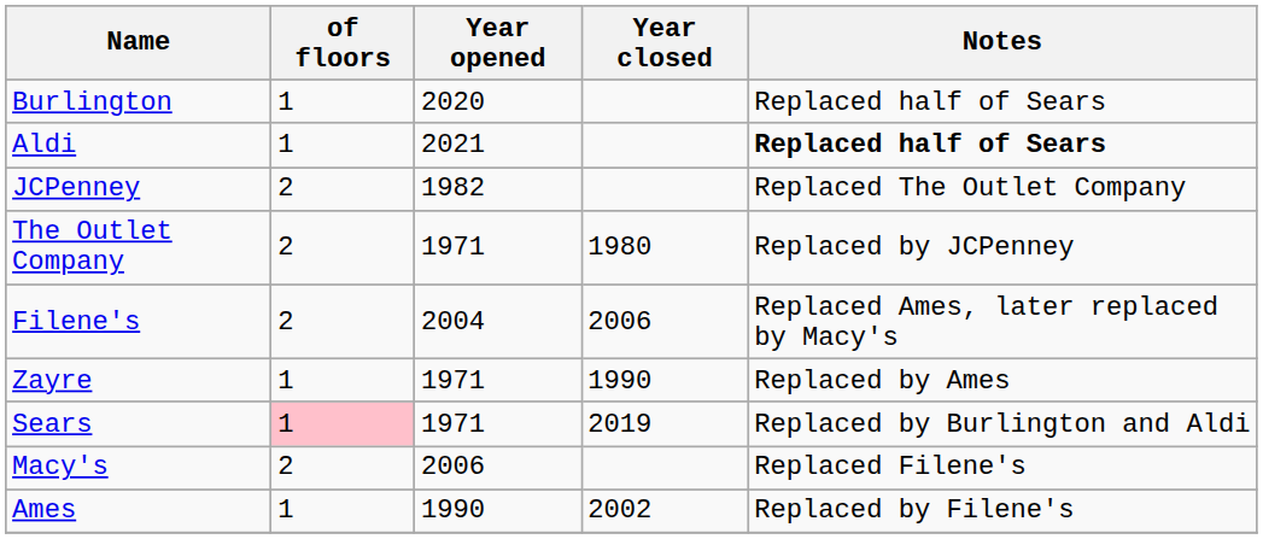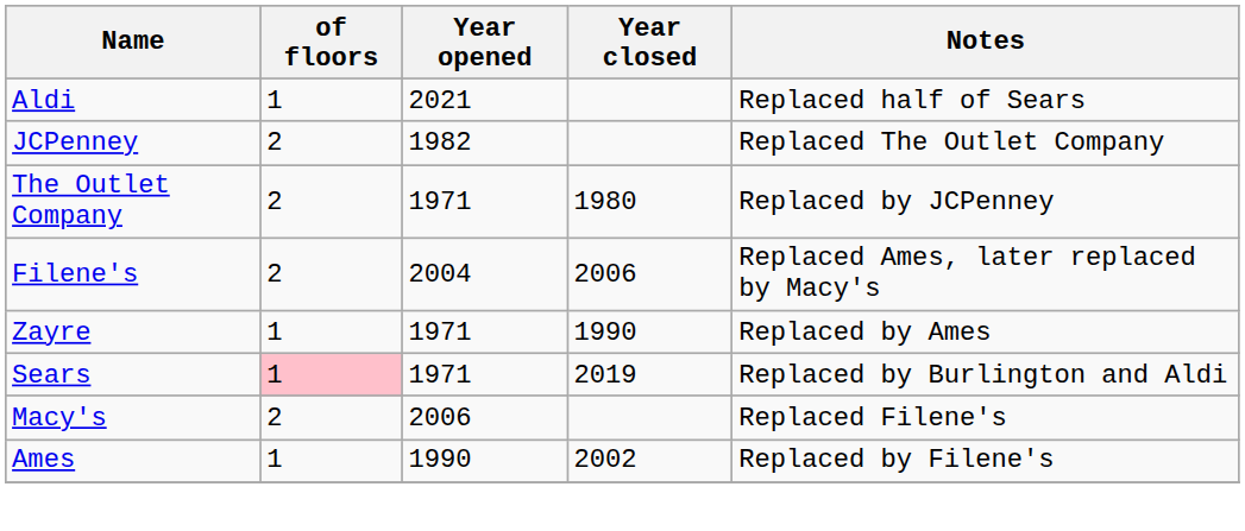 <table class="wikitable sortable">
 <tr>
 <th>Name</th>
 <th> of floors</th>
 <th>Year opened</th>
 <th>Year closed</th>
 <th class="unsortable">Notes</th>
 </tr>
 <tr>
-<td><a href='#'>Burlington</a></td>
-<td>1</td>
-<td>2020</td>
-<td></td>
-<td>Replaced half of Sears</td>
-</tr>
-<tr>
 <td><a href='#'>Aldi</a></td>
 <td>1</td>
 <td>2021</td>
 <td></td>
-<td><strong>Replaced half of Sears</strong></td>
+<td>Replaced half of Sears</td>
 </tr>
 <tr>
 <td><a href='#'>JCPenney</a></td>
 <td>2</td>
 <td>1982</td>
 <td></td>
 <td>Replaced The Outlet Company</td>
 </tr>
 <tr>
 <td><a href='#'>The Outlet Company</a></td>
 <td>2</td>
 <td>1971</td>
 <td>1980</td>
 <td>Replaced by JCPenney</td>
 </tr>
 <tr>
 <td><a href='#'>Filene's</a></td>
 <td>2</td>
 <td>2004</td>
 <td>2006</td>
 <td>Replaced Ames, later replaced by Macy's</td>
 </tr>
 <tr>
 <td><a href='#'>Zayre</a></td>
 <td>1</td>
 <td>1971</td>
 <td>1990</td>
 <td>Replaced by Ames</td>
 </tr>
 <tr>
 <td><a href='#'>Sears</a></td>
 <td style="background: pink;">1</td>
 <td>1971</td>
 <td>2019</td>
 <td>Replaced by Burlington and Aldi</td>
 </tr>
 <tr>
 <td><a href='#'>Macy's</a></td>
 <td>2</td>
 <td>2006</td>
 <td></td>
 <td>Replaced Filene's</td>
 </tr>
 <tr>
 <td><a href='#'>Ames</a></td>
 <td>1</td>
 <td>1990</td>
 <td>2002</td>
 <td>Replaced by Filene's</td>
 </tr>
 <tr>
 </tr>
 </table>
